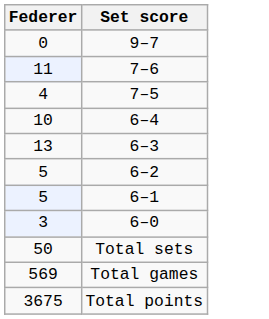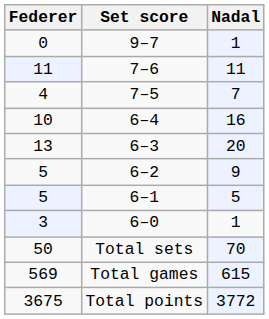 <table class=wikitable style="font-size:85%; vertical-align:top; text-align:center;">
 <tr>
 <th>Federer</th>
 <th>Set score</th>
+<th>Nadal</th>
 </tr>
 <tr>
 <td>0</td>
 <td>9–7</td>
+<td bgcolor=#ECF2FF>1</td>
 </tr>
 <tr>
 <td bgcolor=#ECF2FF>11</td>
 <td>7–6</td>
+<td bgcolor=#ECF2FF>11</td>
 </tr>
 <tr>
 <td>4</td>
 <td>7–5</td>
+<td bgcolor=#ECF2FF>7</td>
 </tr>
 <tr>
 <td>10</td>
 <td>6–4</td>
+<td bgcolor=#ECF2FF>16</td>
 </tr>
 <tr>
 <td>13</td>
 <td>6–3</td>
+<td bgcolor=#ECF2FF>20</td>
 </tr>
 <tr>
 <td>5</td>
 <td>6–2</td>
+<td bgcolor=#ECF2FF>9</td>
 </tr>
 <tr>
 <td bgcolor=#ECF2FF>5</td>
 <td>6–1</td>
+<td bgcolor=#ECF2FF>5</td>
 </tr>
 <tr>
 <td bgcolor=#ECF2FF>3</td>
 <td>6–0</td>
+<td>1</td>
 </tr>
 <tr>
 <td>50</td>
 <td>Total sets</td>
+<td bgcolor=#ECF2FF>70</td>
 </tr>
 <tr>
 <td>569</td>
 <td>Total games</td>
+<td bgcolor=#ECF2FF>615</td>
 </tr>
 <tr>
 <td>3675</td>
 <td>Total points</td>
+<td bgcolor=#ECF2FF>3772</td>
 </tr>
 </table>
